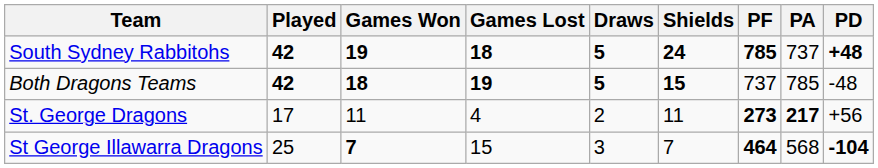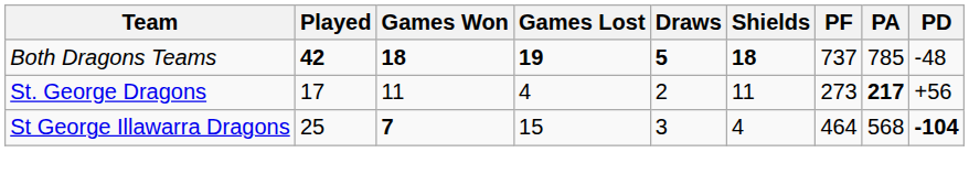 <table class="wikitable sortable" style="text-align:left;">
 <tr>
 <th>Team</th>
 <th>Played</th>
 <th>Games Won</th>
 <th>Games Lost</th>
 <th>Draws</th>
 <th>Shields</th>
 <th>PF</th>
 <th>PA</th>
 <th>PD</th>
 </tr>
 <tr>
-<td> <a href='#'>South Sydney Rabbitohs</a></td>
-<td><strong>42</strong></td>
-<td><strong>19</strong></td>
-<td><strong>18</strong></td>
-<td><strong>5</strong></td>
-<td><strong>24</strong></td>
-<td><strong>785</strong></td>
-<td>737</td>
-<td><strong>+48</strong></td>
-</tr>
-<tr>
 <td> <em>Both Dragons Teams</em></td>
 <td><strong>42</strong></td>
 <td><strong>18</strong></td>
 <td><strong>19</strong></td>
 <td><strong>5</strong></td>
-<td><strong>15</strong></td>
+<td><strong>18</strong></td>
 <td>737</td>
 <td>785</td>
 <td>-48</td>
 </tr>
 <tr>
 <td> <a href='#'>St. George Dragons</a></td>
 <td>17</td>
 <td>11</td>
 <td>4</td>
 <td>2</td>
 <td>11</td>
-<td><strong>273</strong></td>
+<td>273</td>
 <td><strong>217</strong></td>
 <td>+56</td>
 </tr>
 <tr>
 <td> <a href='#'>St George Illawarra Dragons</a></td>
 <td>25</td>
 <td><strong>7</strong></td>
 <td>15</td>
 <td>3</td>
-<td>7</td>
-<td><strong>464</strong></td>
+<td>4</td>
+<td>464</td>
 <td>568</td>
 <td><strong>-104</strong></td>
 </tr>
 </table>
